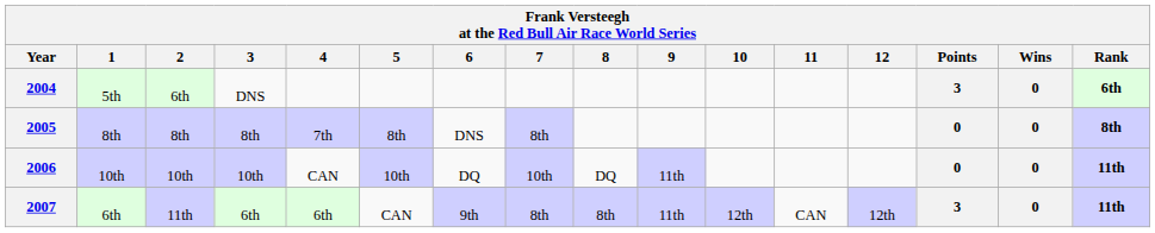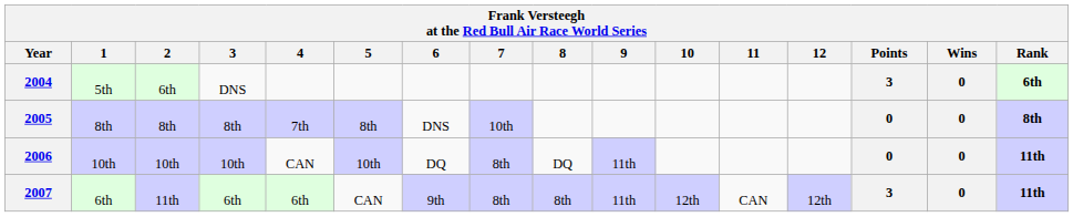 <table class="wikitable">
 <tr>
 <th colspan=16 align=center> Frank Versteegh<br>at the <a href='#'>Red Bull Air Race World Series</a></th>
 </tr>
 <tr>
 <th width="2%">Year</th>
 <th width="2%">1</th>
 <th width="2%">2</th>
 <th width="2%">3</th>
 <th width="2%">4</th>
 <th width="2%">5</th>
 <th width="2%">6</th>
 <th width="2%">7</th>
 <th width="2%">8</th>
 <th width="2%">9</th>
 <th width="2%">10</th>
 <th width="2%">11</th>
 <th width="2%">12</th>
 <th width="2%">Points</th>
 <th width="2%">Wins</th>
 <th width="2%">Rank</th>
 </tr>
 <tr align=center>
 <th><a href='#'>2004</a></th>
 <td style="background:#dfffdf;"><br>5th</td>
 <td style="background:#dfffdf;"><br>6th</td>
 <td><br>DNS</td>
 <td></td>
 <td></td>
 <td></td>
 <td></td>
 <td></td>
 <td></td>
 <td></td>
 <td></td>
 <td></td>
 <th>3</th>
 <th>0</th>
 <td style="background:#dfffdf;"><strong>6th</strong></td>
 </tr>
 <tr align=center>
 <th><a href='#'>2005</a></th>
 <td style="background:#cfcfff;"><br>8th</td>
 <td style="background:#cfcfff;"><br>8th</td>
 <td style="background:#cfcfff;"><br>8th</td>
 <td style="background:#cfcfff;"><br>7th</td>
 <td style="background:#cfcfff;"><br>8th</td>
 <td><br>DNS</td>
-<td style="background:#cfcfff;"><br>8th</td>
+<td style="background:#cfcfff;"><br>10th</td>
 <td></td>
 <td></td>
 <td></td>
 <td></td>
 <td></td>
 <th>0</th>
 <th>0</th>
 <td style="background:#cfcfff;"><strong>8th</strong></td>
 </tr>
 <tr align=center>
 <th><a href='#'>2006</a></th>
 <td style="background:#cfcfff;"><br>10th</td>
 <td style="background:#cfcfff;"><br>10th</td>
 <td style="background:#cfcfff;"><br>10th</td>
 <td><br>CAN</td>
 <td style="background:#cfcfff;"><br>10th</td>
 <td><br>DQ</td>
-<td style="background:#cfcfff;"><br>10th</td>
+<td style="background:#cfcfff;"><br>8th</td>
 <td><br>DQ</td>
 <td style="background:#cfcfff;"><br>11th</td>
 <td></td>
 <td></td>
 <td></td>
 <th>0</th>
 <th>0</th>
 <td style="background:#cfcfff;"><strong>11th</strong></td>
 </tr>
 <tr align=center>
 <th><a href='#'>2007</a></th>
 <td style="background:#dfffdf;"><br>6th</td>
 <td style="background:#cfcfff;"><br>11th</td>
 <td style="background:#dfffdf;"><br>6th</td>
 <td style="background:#dfffdf;"><br>6th</td>
 <td><br>CAN</td>
 <td style="background:#cfcfff;"><br>9th</td>
 <td style="background:#cfcfff;"><br>8th</td>
 <td style="background:#cfcfff;"><br>8th</td>
 <td style="background:#cfcfff;"><br>11th</td>
 <td style="background:#cfcfff;"><br>12th</td>
 <td><br>CAN</td>
 <td style="background:#cfcfff;"><br>12th</td>
 <th>3</th>
 <th>0</th>
 <td style="background:#cfcfff;"><strong>11th</strong></td>
 </tr>
 </table>
